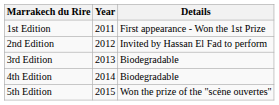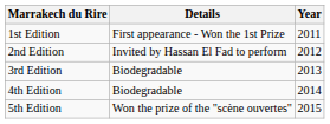 <table class="wikitable">
 <tr>
 <th>Marrakech du Rire</th>
+<th>Details</th>
 <th>Year</th>
-<th>Details</th>
 </tr>
 <tr>
 <td>1st Edition</td>
+<td>First appearance - Won the 1st Prize</td>
 <td>2011</td>
-<td>First appearance - Won the 1st Prize</td>
 </tr>
 <tr>
 <td>2nd Edition</td>
+<td>Invited by Hassan El Fad to perform</td>
 <td>2012</td>
-<td>Invited by Hassan El Fad to perform</td>
 </tr>
 <tr>
 <td>3rd Edition</td>
+<td>Biodegradable</td>
 <td>2013</td>
-<td>Biodegradable</td>
 </tr>
 <tr>
 <td>4th Edition</td>
+<td>Biodegradable</td>
 <td>2014</td>
-<td>Biodegradable</td>
 </tr>
 <tr>
 <td>5th Edition</td>
+<td>Won the prize of the "scène ouvertes"</td>
 <td>2015</td>
-<td>Won the prize of the "scène ouvertes"</td>
 </tr>
 </table>
